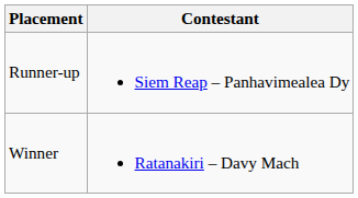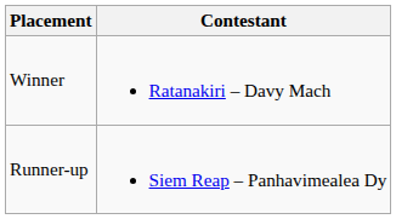 <table class="wikitable" style="font-size: 95%;">
 <tr>
 <th>Placement</th>
 <th>Contestant</th>
 </tr>
 <tr>
+<td>Winner</td>
+<td><br><ul><li><a href='#'>Ratanakiri</a> – Davy Mach</li></ul></td>
+</tr>
+<tr>
 <td>Runner-up</td>
 <td><br><ul><li><a href='#'>Siem Reap</a> – Panhavimealea Dy</li></ul></td>
 </tr>
 <tr>
-<td>Winner</td>
-<td><br><ul><li><a href='#'>Ratanakiri</a> – Davy Mach</li></ul></td>
-</tr>
-<tr>
 </tr>
 </table>
